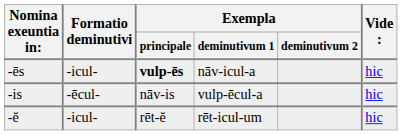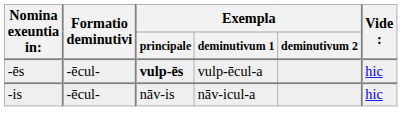 <table class="wikitable">
 <tr style="background:#ccccff;">
 <th rowspan=2 style="border-right:2px solid grey;">Nomina <br> exeuntia <br> in:</th>
 <th rowspan=2 style="border-right:2px solid grey;">Formatio  <br> deminutivi</th>
 <th colspan=3>Exempla</th>
 <th rowspan=2 style="border-left:2px solid grey;">Vide <br> :</th>
 </tr>
 <tr style="background:#ccccff;">
 <th><small>principale</small></th>
 <th><small>deminutivum 1</small></th>
 <th><small>deminutivum 2</small></th>
 </tr>
 <tr style="background:#efefef; border-top:2px solid grey;">
 <td rowspan=1 style="border-right:2px solid grey;">-ēs</td>
-<td rowspan=1 style="border-right:2px solid grey;">-icul-</td>
+<td rowspan=1 style="border-right:2px solid grey;">-ēcul-</td>
 <td><strong>vulp-ēs</strong></td>
-<td>nāv-icul-a</td>
+<td>vulp-ēcul-a</td>
 <td></td>
 <td rowspan=1 style="border-left:2px solid grey;"><a href='#'>hic</a></td>
 </tr>
 <tr style="background:#efefef; border-top:2px solid grey;">
 <td rowspan=1 style="border-right:2px solid grey;">-is</td>
 <td rowspan=1 style="border-right:2px solid grey;">-ēcul-</td>
 <td>nāv-is</td>
-<td>vulp-ēcul-a</td>
-<td></td>
-<td rowspan=1 style="border-left:2px solid grey;"><a href='#'>hic</a></td>
-</tr>
-<tr style="background:#efefef; border-top:2px solid grey;">
-<td rowspan=1 style="border-right:2px solid grey;">-ĕ</td>
-<td rowspan=1 style="border-right:2px solid grey;">-icul-</td>
-<td>rēt-ĕ</td>
-<td>rēt-icul-um</td>
+<td>nāv-icul-a</td>
 <td></td>
 <td rowspan=1 style="border-left:2px solid grey;"><a href='#'>hic</a></td>
 </tr>
 </table>
